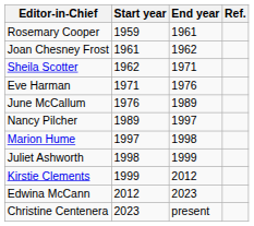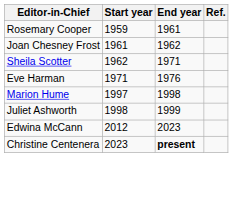 <table class="wikitable">
 <tr>
 <th>Editor-in-Chief</th>
 <th>Start year</th>
 <th>End year</th>
 <th>Ref.</th>
 </tr>
 <tr>
 <td>Rosemary Cooper</td>
 <td>1959</td>
 <td>1961</td>
 <td></td>
 </tr>
 <tr>
 <td>Joan Chesney Frost</td>
 <td>1961</td>
 <td>1962</td>
 <td></td>
 </tr>
 <tr>
 <td><a href='#'>Sheila Scotter</a></td>
 <td>1962</td>
 <td>1971</td>
 <td></td>
 </tr>
 <tr>
 <td>Eve Harman</td>
 <td>1971</td>
 <td>1976</td>
 <td></td>
 </tr>
 <tr>
-<td>June McCallum</td>
-<td>1976</td>
-<td>1989</td>
-<td></td>
-</tr>
-<tr>
-<td>Nancy Pilcher</td>
-<td>1989</td>
-<td>1997</td>
-<td></td>
-</tr>
-<tr>
 <td><a href='#'>Marion Hume</a></td>
 <td>1997</td>
 <td>1998</td>
 <td></td>
 </tr>
 <tr>
 <td>Juliet Ashworth</td>
 <td>1998</td>
 <td>1999</td>
 <td></td>
 </tr>
 <tr>
-<td><a href='#'>Kirstie Clements</a></td>
-<td>1999</td>
-<td>2012</td>
-<td></td>
-</tr>
-<tr>
 <td>Edwina McCann</td>
 <td>2012</td>
 <td>2023</td>
 <td></td>
 </tr>
 <tr>
 <td>Christine Centenera</td>
 <td>2023</td>
-<td>present</td>
+<td><strong>present</strong></td>
 <td></td>
 </tr>
 </table>
